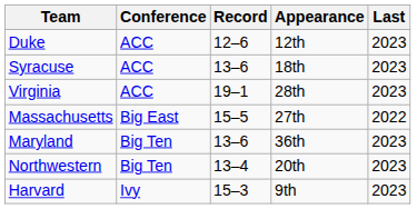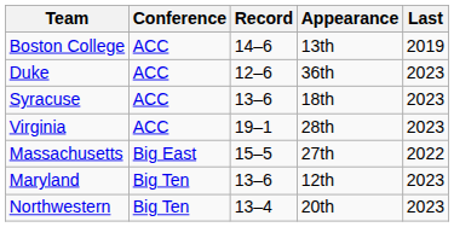 <table class="wikitable">
 <tr>
 <th>Team</th>
 <th>Conference</th>
 <th>Record</th>
 <th>Appearance</th>
 <th>Last</th>
 </tr>
 <tr>
+<td><a href='#'>Boston College</a></td>
+<td><a href='#'>ACC</a></td>
+<td>14–6</td>
+<td>13th</td>
+<td>2019</td>
+</tr>
+<tr>
 <td><a href='#'>Duke</a></td>
 <td><a href='#'>ACC</a></td>
 <td>12–6</td>
-<td>12th</td>
+<td>36th</td>
 <td>2023</td>
 </tr>
 <tr>
 <td><a href='#'>Syracuse</a></td>
 <td><a href='#'>ACC</a></td>
 <td>13–6</td>
 <td>18th</td>
 <td>2023</td>
 </tr>
 <tr>
 <td><a href='#'>Virginia</a></td>
 <td><a href='#'>ACC</a></td>
 <td>19–1</td>
 <td>28th</td>
 <td>2023</td>
 </tr>
 <tr>
 <td><a href='#'>Massachusetts</a></td>
 <td><a href='#'>Big East</a></td>
 <td>15–5</td>
 <td>27th</td>
 <td>2022</td>
 </tr>
 <tr>
 <td><a href='#'>Maryland</a></td>
 <td><a href='#'>Big Ten</a></td>
 <td>13–6</td>
-<td>36th</td>
+<td>12th</td>
 <td>2023</td>
 </tr>
 <tr>
 <td><a href='#'>Northwestern</a></td>
 <td><a href='#'>Big Ten</a></td>
 <td>13–4</td>
 <td>20th</td>
 <td>2023</td>
 </tr>
-<tr>
-<td><a href='#'>Harvard</a></td>
-<td><a href='#'>Ivy</a></td>
-<td>15–3</td>
-<td>9th</td>
-<td>2023</td>
-</tr>
 </table>
